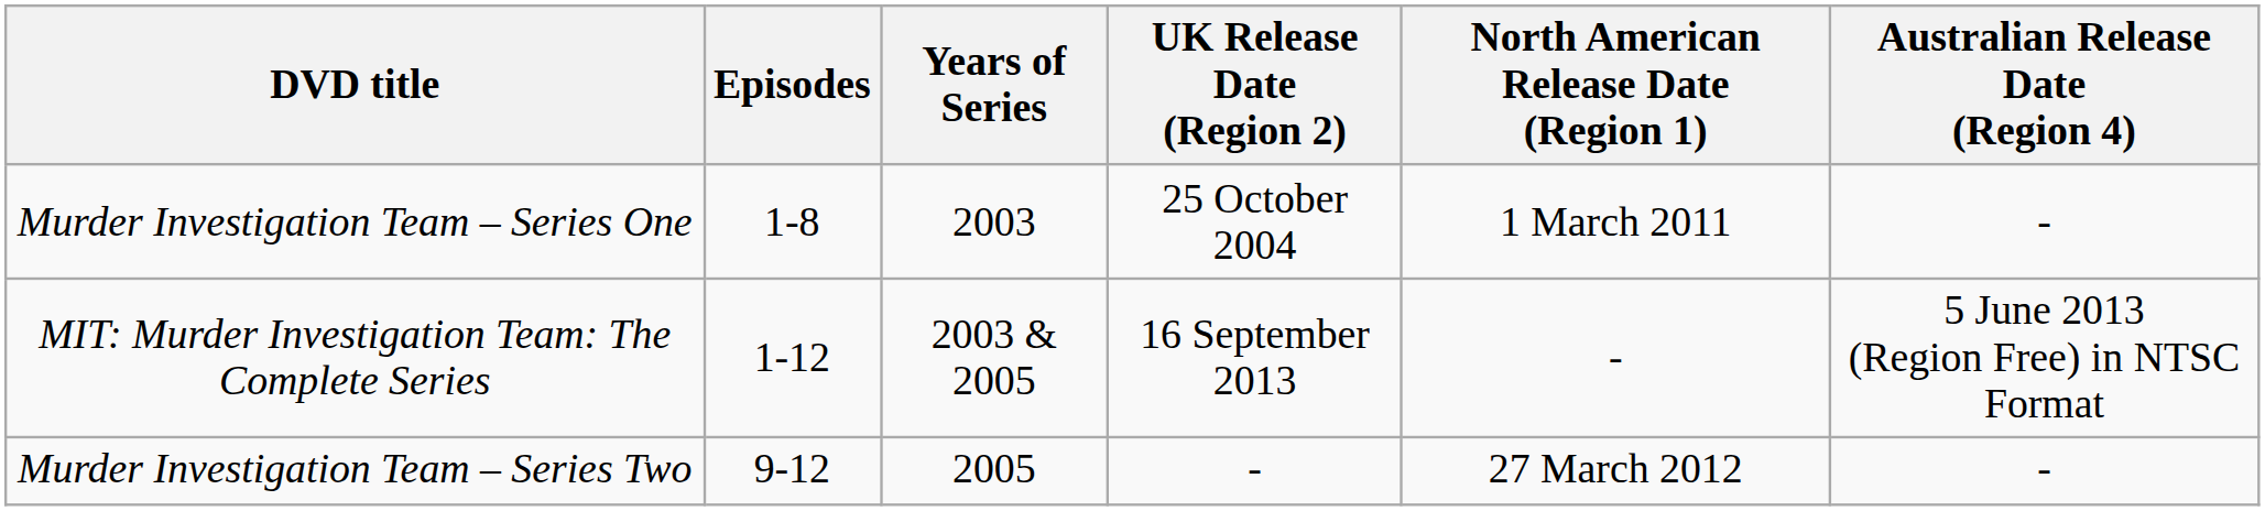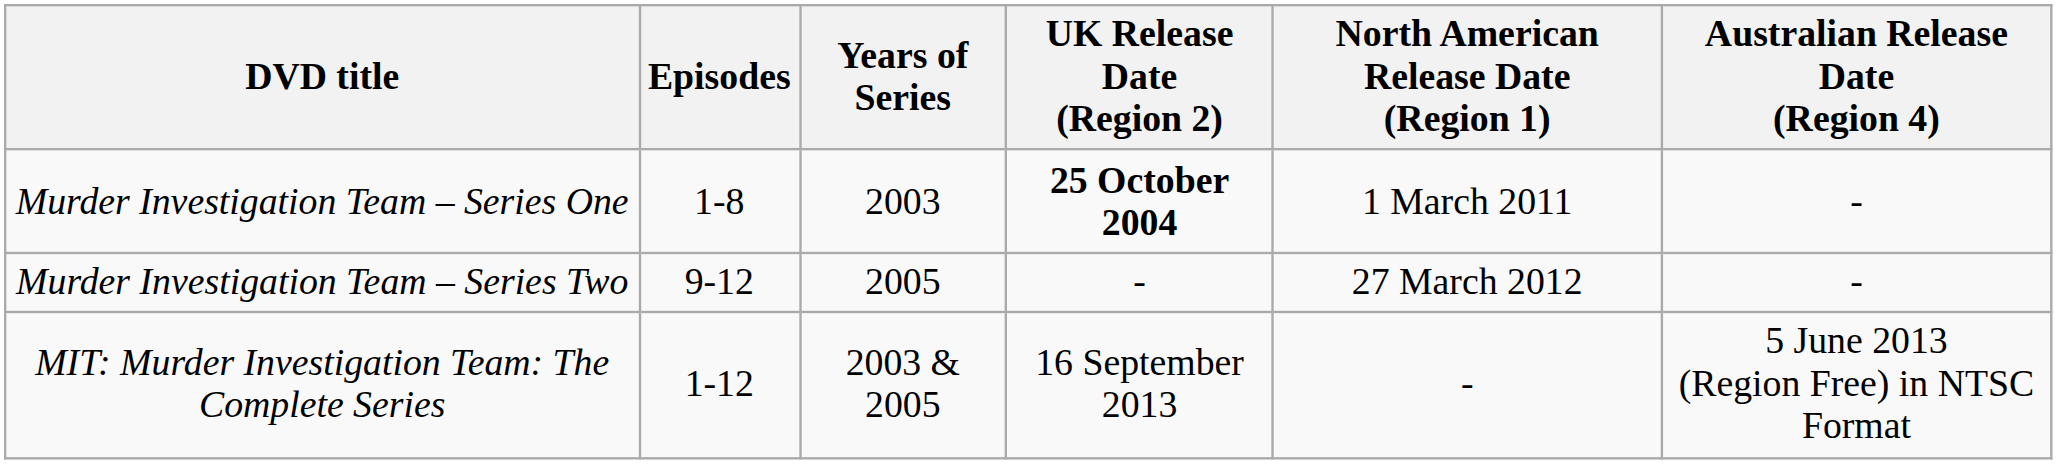 <table class="wikitable">
 <tr>
 <th>DVD title</th>
 <th>Episodes</th>
 <th>Years of Series</th>
 <th>UK Release Date<br>(Region 2)</th>
 <th>North American Release Date<br>(Region 1)</th>
 <th>Australian Release Date<br>(Region 4)</th>
 </tr>
 <tr>
 <td rowspan="1" style="text-align:center;"><em>Murder Investigation Team – Series One</em></td>
 <td style="text-align:center;">1-8</td>
 <td rowspan="1" style="text-align:center;">2003</td>
-<td style="text-align:center;">25 October 2004</td>
+<td style="text-align:center;"><strong>25 October 2004</strong></td>
 <td rowspan="1" style="text-align:center;">1 March 2011</td>
+<td rowspan="1" style="text-align:center;">-</td>
+</tr>
+<tr>
+<td rowspan="1" style="text-align:center;"><em>Murder Investigation Team – Series Two</em></td>
+<td style="text-align:center;">9-12</td>
+<td rowspan="1" style="text-align:center;">2005</td>
+<td style="text-align:center;">-</td>
+<td rowspan="1" style="text-align:center;">27 March 2012</td>
 <td rowspan="1" style="text-align:center;">-</td>
 </tr>
 <tr>
 <td rowspan="1" style="text-align:center;"><em>MIT: Murder Investigation Team: The Complete Series</em></td>
 <td style="text-align:center;">1-12</td>
 <td rowspan="1" style="text-align:center;">2003 & 2005</td>
 <td style="text-align:center;">16 September 2013</td>
 <td rowspan="1" style="text-align:center;">-</td>
 <td style="text-align:center;">5 June 2013 <br>(Region Free) in NTSC Format</td>
 </tr>
-<tr>
-<td rowspan="1" style="text-align:center;"><em>Murder Investigation Team – Series Two</em></td>
-<td style="text-align:center;">9-12</td>
-<td rowspan="1" style="text-align:center;">2005</td>
-<td style="text-align:center;">-</td>
-<td rowspan="1" style="text-align:center;">27 March 2012</td>
-<td rowspan="1" style="text-align:center;">-</td>
-</tr>
 </table>
